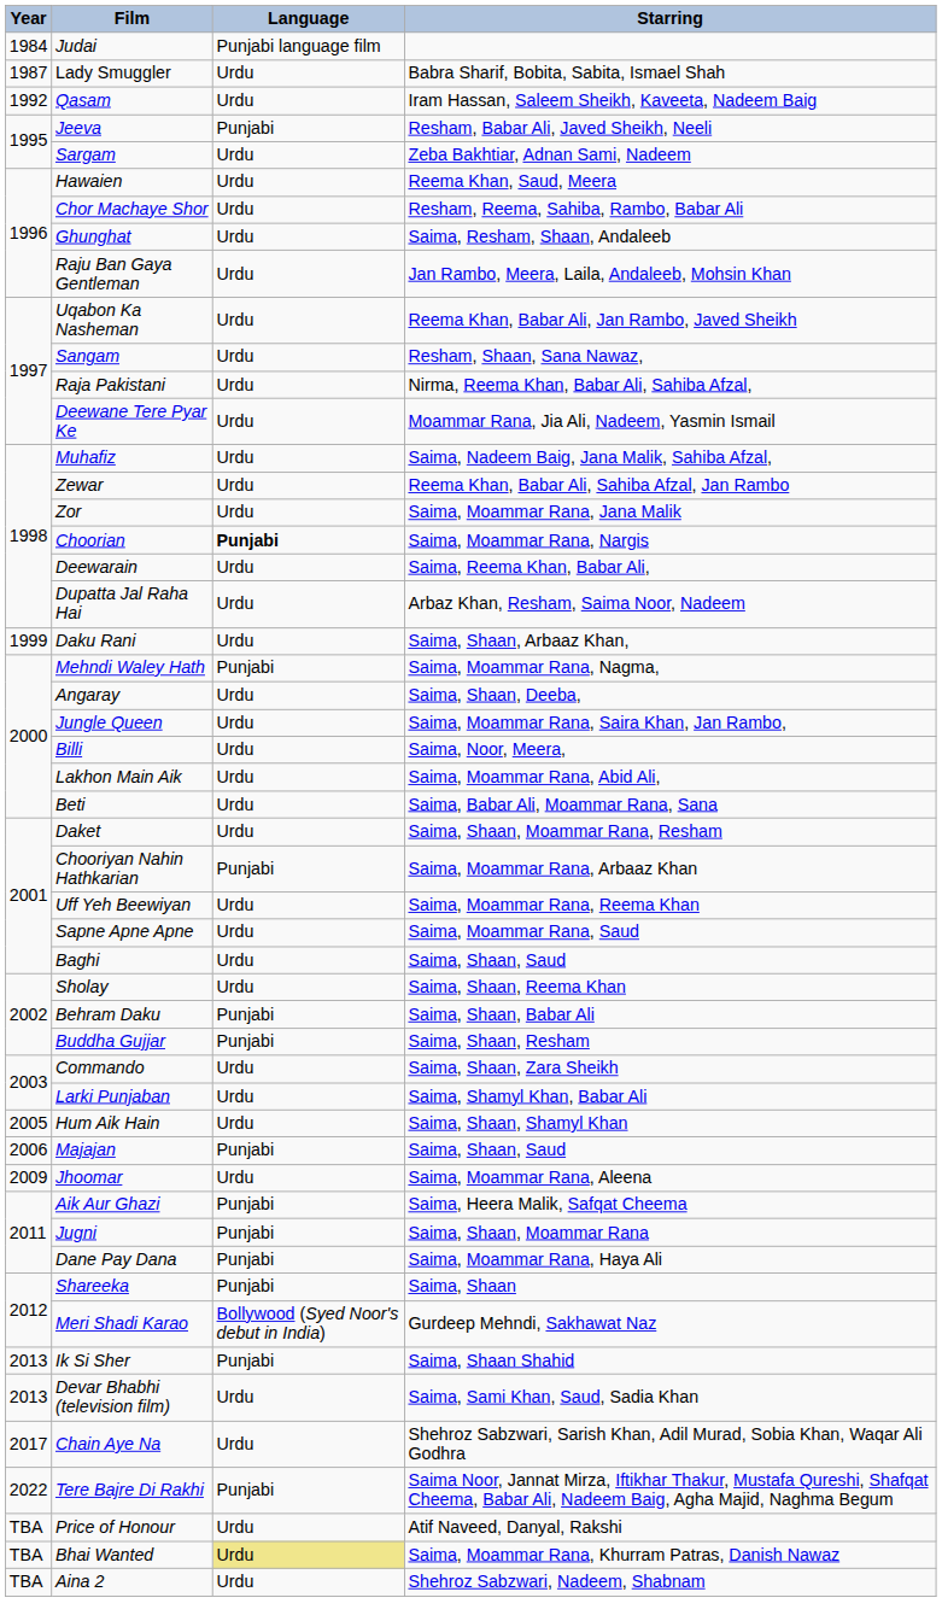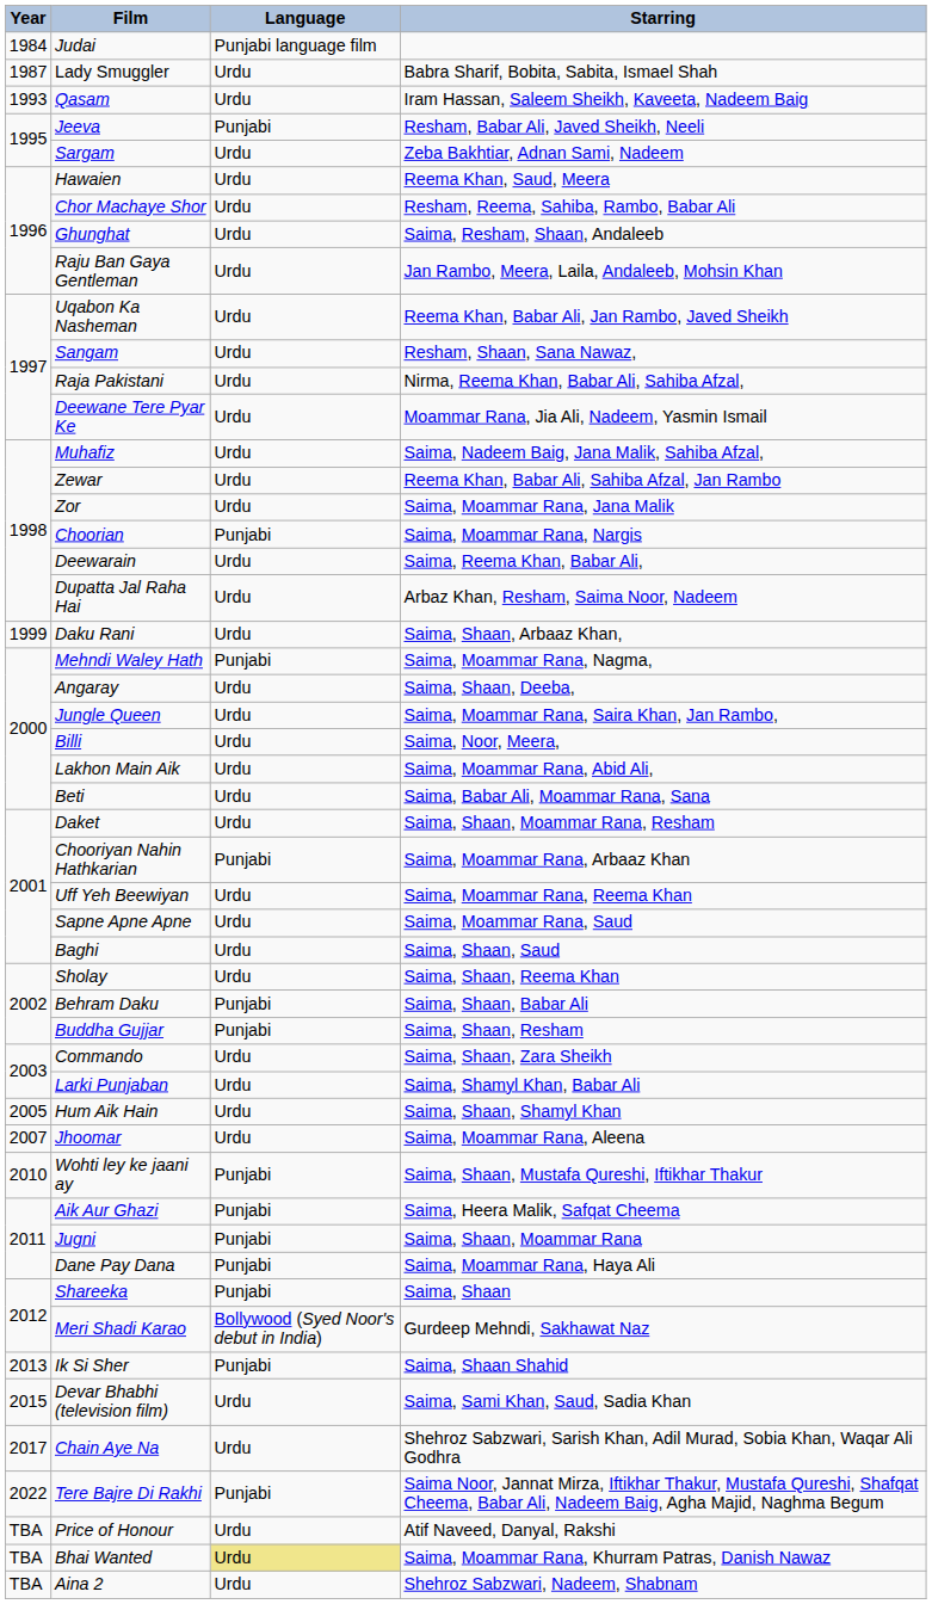 <table class="wikitable">
 <tr align="center">
 <th style="background:#B0C4DE;">Year</th>
 <th style="background:#B0C4DE;">Film</th>
 <th style="background:#B0C4DE;">Language</th>
 <th style="background:#B0C4DE;">Starring</th>
 </tr>
 <tr>
 <td>1984</td>
 <td><em>Judai</em></td>
 <td>Punjabi language film</td>
 <td></td>
 </tr>
 <tr>
 <td>1987</td>
 <td>Lady Smuggler</td>
 <td>Urdu</td>
 <td>Babra Sharif, Bobita, Sabita, Ismael Shah</td>
 </tr>
 <tr>
-<td>1992</td>
+<td>1993</td>
 <td><em><a href='#'>Qasam</a></em></td>
 <td>Urdu</td>
 <td>Iram Hassan, <a href='#'>Saleem Sheikh</a>, <a href='#'>Kaveeta</a>, <a href='#'>Nadeem Baig</a></td>
 </tr>
 <tr>
 <td rowspan="2">1995</td>
 <td><em><a href='#'>Jeeva</a></em></td>
 <td>Punjabi</td>
 <td><a href='#'>Resham</a>, <a href='#'>Babar Ali</a>, <a href='#'>Javed Sheikh</a>, <a href='#'>Neeli</a></td>
 </tr>
 <tr>
 <td><em><a href='#'>Sargam</a></em></td>
 <td>Urdu</td>
 <td><a href='#'>Zeba Bakhtiar</a>, <a href='#'>Adnan Sami</a>, <a href='#'>Nadeem</a></td>
 </tr>
 <tr>
 <td rowspan="4">1996</td>
 <td><em>Hawaien</em></td>
 <td>Urdu</td>
 <td><a href='#'>Reema Khan</a>, <a href='#'>Saud</a>, <a href='#'>Meera</a></td>
 </tr>
 <tr>
 <td><em> <a href='#'>Chor Machaye Shor</a></em></td>
 <td>Urdu</td>
 <td><a href='#'>Resham</a>, <a href='#'>Reema</a>, <a href='#'>Sahiba</a>, <a href='#'>Rambo</a>, <a href='#'>Babar Ali</a></td>
 </tr>
 <tr>
 <td><em><a href='#'>Ghunghat</a></em></td>
 <td>Urdu</td>
 <td><a href='#'>Saima</a>, <a href='#'>Resham</a>, <a href='#'>Shaan</a>, Andaleeb</td>
 </tr>
 <tr>
 <td><em>Raju Ban Gaya Gentleman</em></td>
 <td>Urdu</td>
 <td><a href='#'>Jan Rambo</a>, <a href='#'>Meera</a>, Laila, <a href='#'>Andaleeb</a>, <a href='#'>Mohsin Khan</a></td>
 </tr>
 <tr>
 <td rowspan="4">1997</td>
 <td><em>Uqabon Ka Nasheman</em></td>
 <td>Urdu</td>
 <td><a href='#'>Reema Khan</a>, <a href='#'>Babar Ali</a>, <a href='#'>Jan Rambo</a>, <a href='#'>Javed Sheikh</a></td>
 </tr>
 <tr>
 <td><em><a href='#'>Sangam</a></em></td>
 <td>Urdu</td>
 <td><a href='#'>Resham</a>, <a href='#'>Shaan</a>, <a href='#'>Sana Nawaz</a>,</td>
 </tr>
 <tr>
 <td><em>Raja Pakistani</em></td>
 <td>Urdu</td>
 <td>Nirma, <a href='#'>Reema Khan</a>, <a href='#'>Babar Ali</a>, <a href='#'>Sahiba Afzal</a>,</td>
 </tr>
 <tr>
 <td><em><a href='#'>Deewane Tere Pyar Ke</a></em></td>
 <td>Urdu</td>
 <td><a href='#'>Moammar Rana</a>, Jia Ali, <a href='#'>Nadeem</a>, Yasmin Ismail</td>
 </tr>
 <tr>
 <td rowspan="6">1998</td>
 <td><em><a href='#'>Muhafiz</a></em></td>
 <td>Urdu</td>
 <td><a href='#'>Saima</a>, <a href='#'>Nadeem Baig</a>, <a href='#'>Jana Malik</a>, <a href='#'>Sahiba Afzal</a>,</td>
 </tr>
 <tr>
 <td><em>Zewar</em></td>
 <td>Urdu</td>
 <td><a href='#'>Reema Khan</a>, <a href='#'>Babar Ali</a>, <a href='#'>Sahiba Afzal</a>, <a href='#'>Jan Rambo</a></td>
 </tr>
 <tr>
 <td><em>Zor</em></td>
 <td>Urdu</td>
 <td><a href='#'>Saima</a>, <a href='#'>Moammar Rana</a>, <a href='#'>Jana Malik</a></td>
 </tr>
 <tr>
 <td><em><a href='#'>Choorian</a></em></td>
-<td><strong>Punjabi</strong></td>
+<td>Punjabi</td>
 <td><a href='#'>Saima</a>, <a href='#'>Moammar Rana</a>, <a href='#'>Nargis</a></td>
 </tr>
 <tr>
 <td><em>Deewarain</em></td>
 <td>Urdu</td>
 <td><a href='#'>Saima</a>, <a href='#'>Reema Khan</a>, <a href='#'>Babar Ali</a>,</td>
 </tr>
 <tr>
 <td><em>Dupatta Jal Raha Hai</em></td>
 <td>Urdu</td>
 <td>Arbaz Khan, <a href='#'>Resham</a>, <a href='#'>Saima Noor</a>, <a href='#'>Nadeem</a></td>
 </tr>
 <tr>
 <td>1999</td>
 <td><em>Daku Rani</em></td>
 <td>Urdu</td>
 <td><a href='#'>Saima</a>, <a href='#'>Shaan</a>, Arbaaz Khan,</td>
 </tr>
 <tr>
 <td rowspan="6">2000</td>
 <td><em><a href='#'>Mehndi Waley Hath</a></em></td>
 <td>Punjabi</td>
 <td><a href='#'>Saima</a>, <a href='#'>Moammar Rana</a>, Nagma,</td>
 </tr>
 <tr>
 <td><em>Angaray </em></td>
 <td>Urdu</td>
 <td><a href='#'>Saima</a>, <a href='#'>Shaan</a>, <a href='#'>Deeba</a>,</td>
 </tr>
 <tr>
 <td><em><a href='#'>Jungle Queen</a></em></td>
 <td>Urdu</td>
 <td><a href='#'>Saima</a>, <a href='#'>Moammar Rana</a>, <a href='#'>Saira Khan</a>, <a href='#'>Jan Rambo</a>,</td>
 </tr>
 <tr>
 <td><em><a href='#'>Billi</a></em></td>
 <td>Urdu</td>
 <td><a href='#'>Saima</a>, <a href='#'>Noor</a>, <a href='#'>Meera</a>,</td>
 </tr>
 <tr>
 <td><em>Lakhon Main Aik</em></td>
 <td>Urdu</td>
 <td><a href='#'>Saima</a>, <a href='#'>Moammar Rana</a>, <a href='#'>Abid Ali</a>,</td>
 </tr>
 <tr>
 <td><em>Beti </em></td>
 <td>Urdu</td>
 <td><a href='#'>Saima</a>, <a href='#'>Babar Ali</a>, <a href='#'>Moammar Rana</a>, <a href='#'>Sana</a></td>
 </tr>
 <tr>
 <td rowspan="5">2001</td>
 <td><em>Daket</em></td>
 <td>Urdu</td>
 <td><a href='#'>Saima</a>, <a href='#'>Shaan</a>, <a href='#'>Moammar Rana</a>, <a href='#'>Resham</a></td>
 </tr>
 <tr>
 <td><em>Chooriyan Nahin Hathkarian	</em></td>
 <td>Punjabi</td>
 <td><a href='#'>Saima</a>, <a href='#'>Moammar Rana</a>, Arbaaz Khan</td>
 </tr>
 <tr>
 <td><em>Uff Yeh Beewiyan</em></td>
 <td>Urdu</td>
 <td><a href='#'>Saima</a>, <a href='#'>Moammar Rana</a>, <a href='#'>Reema Khan</a></td>
 </tr>
 <tr>
 <td><em>Sapne Apne Apne</em></td>
 <td>Urdu</td>
 <td><a href='#'>Saima</a>, <a href='#'>Moammar Rana</a>, <a href='#'>Saud</a></td>
 </tr>
 <tr>
 <td><em>Baghi</em></td>
 <td>Urdu</td>
 <td><a href='#'>Saima</a>, <a href='#'>Shaan</a>, <a href='#'>Saud</a></td>
 </tr>
 <tr>
 <td rowspan="3">2002</td>
 <td><em>Sholay </em></td>
 <td>Urdu</td>
 <td><a href='#'>Saima</a>, <a href='#'>Shaan</a>, <a href='#'>Reema Khan</a></td>
 </tr>
 <tr>
 <td><em>Behram Daku</em></td>
 <td>Punjabi</td>
 <td><a href='#'>Saima</a>, <a href='#'>Shaan</a>, <a href='#'>Babar Ali</a></td>
 </tr>
 <tr>
 <td><em><a href='#'>Buddha Gujjar</a></em></td>
 <td>Punjabi</td>
 <td><a href='#'>Saima</a>, <a href='#'>Shaan</a>, <a href='#'>Resham</a></td>
 </tr>
 <tr>
 <td rowspan="2">2003</td>
 <td><em>Commando</em></td>
 <td>Urdu</td>
 <td><a href='#'>Saima</a>, <a href='#'>Shaan</a>, <a href='#'>Zara Sheikh</a></td>
 </tr>
 <tr>
 <td><em><a href='#'>Larki Punjaban</a></em></td>
 <td>Urdu</td>
 <td><a href='#'>Saima</a>, <a href='#'>Shamyl Khan</a>, <a href='#'>Babar Ali</a></td>
 </tr>
 <tr>
 <td>2005</td>
 <td><em>Hum Aik Hain</em></td>
 <td>Urdu</td>
 <td><a href='#'>Saima</a>, <a href='#'>Shaan</a>, <a href='#'>Shamyl Khan</a></td>
 </tr>
 <tr>
-<td>2006</td>
-<td><em><a href='#'>Majajan</a></em></td>
-<td>Punjabi</td>
-<td><a href='#'>Saima</a>, <a href='#'>Shaan</a>, <a href='#'>Saud</a></td>
-</tr>
-<tr>
-<td>2009</td>
+<td>2007</td>
 <td><em><a href='#'>Jhoomar</a></em></td>
 <td>Urdu</td>
 <td><a href='#'>Saima</a>, <a href='#'>Moammar Rana</a>, Aleena</td>
+</tr>
+<tr>
+<td>2010</td>
+<td><em>Wohti ley ke jaani ay</em></td>
+<td>Punjabi</td>
+<td><a href='#'>Saima</a>, <a href='#'>Shaan</a>, <a href='#'>Mustafa Qureshi</a>, <a href='#'>Iftikhar Thakur</a></td>
 </tr>
 <tr>
 <td rowspan="3">2011</td>
 <td><em><a href='#'>Aik Aur Ghazi</a></em></td>
 <td>Punjabi</td>
 <td><a href='#'>Saima</a>, Heera Malik, <a href='#'>Safqat Cheema</a></td>
 </tr>
 <tr>
 <td><em><a href='#'>Jugni</a></em></td>
 <td>Punjabi</td>
 <td><a href='#'>Saima</a>, <a href='#'>Shaan</a>, <a href='#'>Moammar Rana</a></td>
 </tr>
 <tr>
 <td><em>Dane Pay Dana</em></td>
 <td>Punjabi</td>
 <td><a href='#'>Saima</a>, <a href='#'>Moammar Rana</a>, Haya Ali</td>
 </tr>
 <tr>
 <td rowspan="2">2012</td>
 <td><em><a href='#'>Shareeka</a></em></td>
 <td>Punjabi</td>
 <td><a href='#'>Saima</a>, <a href='#'>Shaan</a></td>
 </tr>
 <tr>
 <td><em><a href='#'>Meri Shadi Karao</a></em></td>
 <td><a href='#'>Bollywood</a> (<em>Syed Noor's debut in India</em>)</td>
 <td>Gurdeep Mehndi, <a href='#'>Sakhawat Naz</a></td>
 </tr>
 <tr>
 <td>2013</td>
 <td><em>Ik Si Sher</em></td>
 <td>Punjabi</td>
 <td><a href='#'>Saima</a>, <a href='#'>Shaan Shahid</a></td>
 </tr>
 <tr>
-<td>2013</td>
+<td>2015</td>
 <td><em>Devar Bhabhi (television film)</em></td>
 <td>Urdu</td>
 <td><a href='#'>Saima</a>, <a href='#'>Sami Khan</a>, <a href='#'>Saud</a>, Sadia Khan</td>
 </tr>
 <tr>
 <td>2017</td>
 <td><em><a href='#'>Chain Aye Na</a></em></td>
 <td>Urdu</td>
 <td>Shehroz Sabzwari, Sarish Khan, Adil Murad, Sobia Khan, Waqar Ali Godhra</td>
 </tr>
 <tr>
 <td>2022</td>
 <td><em><a href='#'>Tere Bajre Di Rakhi</a></em></td>
 <td>Punjabi</td>
 <td><a href='#'>Saima Noor</a>, Jannat Mirza, <a href='#'>Iftikhar Thakur</a>, <a href='#'>Mustafa Qureshi</a>, <a href='#'>Shafqat Cheema</a>, <a href='#'>Babar Ali</a>, <a href='#'>Nadeem Baig</a>, Agha Majid, Naghma Begum</td>
 </tr>
 <tr>
 <td>TBA</td>
 <td><em>Price of Honour</em></td>
 <td>Urdu</td>
 <td>Atif Naveed, Danyal, Rakshi</td>
 </tr>
 <tr>
 <td>TBA</td>
 <td><em>Bhai Wanted</em> </td>
 <td style="background: khaki;">Urdu</td>
 <td><a href='#'>Saima</a>, <a href='#'>Moammar Rana</a>, Khurram Patras, <a href='#'>Danish Nawaz</a></td>
 </tr>
 <tr>
 <td>TBA</td>
 <td><em>Aina 2</em> </td>
 <td>Urdu</td>
 <td><a href='#'>Shehroz Sabzwari</a>, <a href='#'>Nadeem</a>, <a href='#'>Shabnam</a></td>
 </tr>
 </table>
